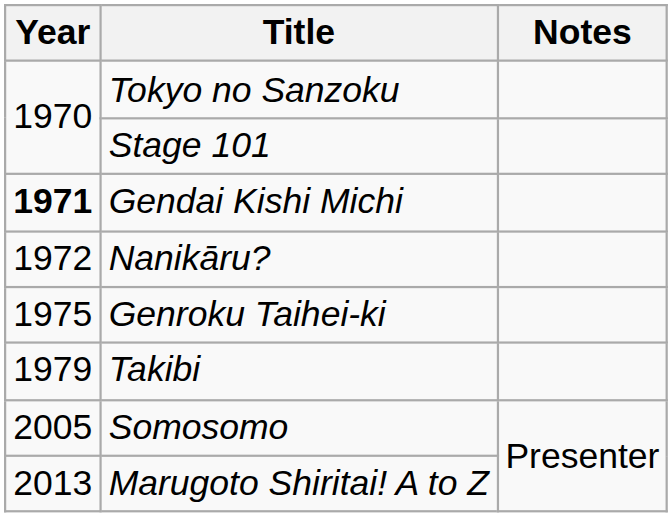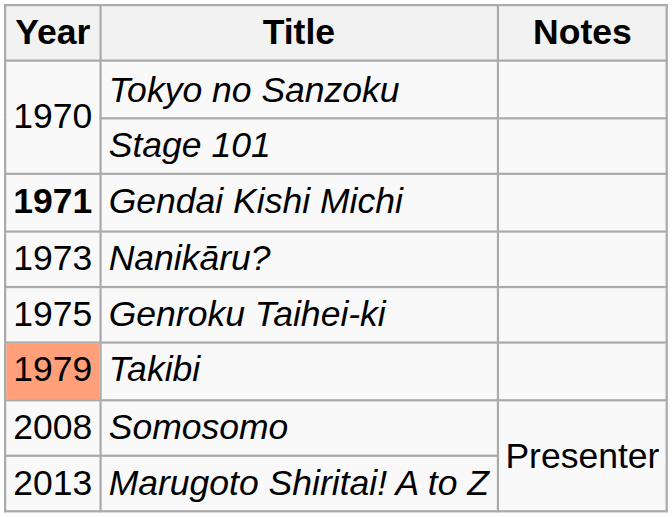 <table class="wikitable">
 <tr>
 <th>Year</th>
 <th>Title</th>
 <th>Notes</th>
 </tr>
 <tr>
 <td rowspan="2">1970</td>
 <td><em>Tokyo no Sanzoku</em></td>
 <td></td>
 </tr>
 <tr>
 <td><em>Stage 101</em></td>
 <td></td>
 </tr>
 <tr>
 <td><strong>1971</strong></td>
 <td><em>Gendai Kishi Michi</em></td>
 <td></td>
 </tr>
 <tr>
-<td>1972</td>
+<td>1973</td>
 <td><em>Nanikāru?</em></td>
 <td></td>
 </tr>
 <tr>
 <td>1975</td>
 <td><em>Genroku Taihei-ki</em></td>
 <td></td>
 </tr>
 <tr>
-<td>1979</td>
+<td style="background: lightsalmon;">1979</td>
 <td><em>Takibi</em></td>
 <td></td>
 </tr>
 <tr>
-<td>2005</td>
+<td>2008</td>
 <td><em>Somosomo</em></td>
 <td rowspan="2">Presenter</td>
 </tr>
 <tr>
 <td>2013</td>
 <td><em>Marugoto Shiritai! A to Z</em></td>
 </tr>
 </table>
